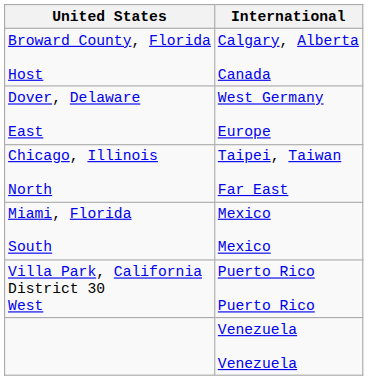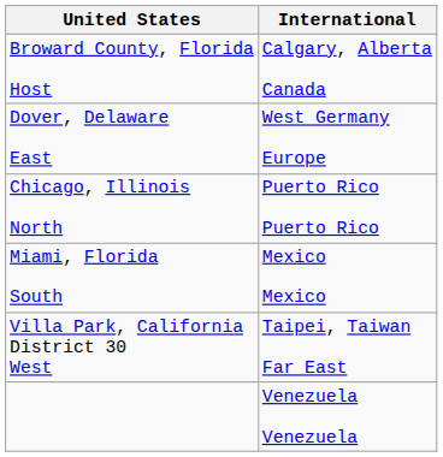 <table class="wikitable">
 <tr>
 <th>United States</th>
 <th>International</th>
 </tr>
 <tr>
 <td> <a href='#'>Broward County</a>, <a href='#'>Florida</a><br><br><a href='#'>Host</a></td>
 <td> <a href='#'>Calgary</a>, <a href='#'>Alberta</a><br><br><a href='#'>Canada</a></td>
 </tr>
 <tr>
 <td> <a href='#'>Dover</a>, <a href='#'>Delaware</a><br><br><a href='#'>East</a></td>
 <td> <a href='#'>West Germany</a><br><br><a href='#'>Europe</a></td>
 </tr>
 <tr>
 <td> <a href='#'>Chicago</a>, <a href='#'>Illinois</a><br><br><a href='#'>North</a></td>
-<td> <a href='#'>Taipei</a>, <a href='#'>Taiwan</a><br><br><a href='#'>Far East</a></td>
+<td> <a href='#'>Puerto Rico</a><br><br><a href='#'>Puerto Rico</a></td>
 </tr>
 <tr>
 <td> <a href='#'>Miami</a>, <a href='#'>Florida</a><br><br><a href='#'>South</a></td>
 <td> <a href='#'>Mexico</a><br><br><a href='#'>Mexico</a></td>
 </tr>
 <tr>
 <td> <a href='#'>Villa Park</a>, <a href='#'>California</a><br>District 30<br><a href='#'>West</a></td>
-<td> <a href='#'>Puerto Rico</a><br><br><a href='#'>Puerto Rico</a></td>
+<td> <a href='#'>Taipei</a>, <a href='#'>Taiwan</a><br><br><a href='#'>Far East</a></td>
 </tr>
 <tr>
 <td></td>
 <td> <a href='#'>Venezuela</a><br><br><a href='#'>Venezuela</a></td>
 </tr>
 </table>
